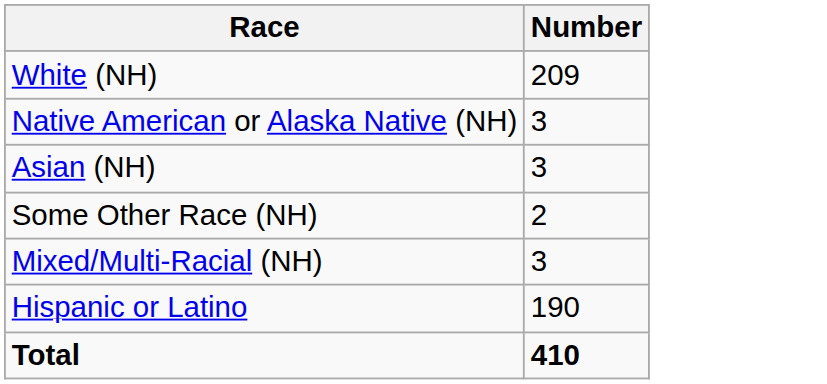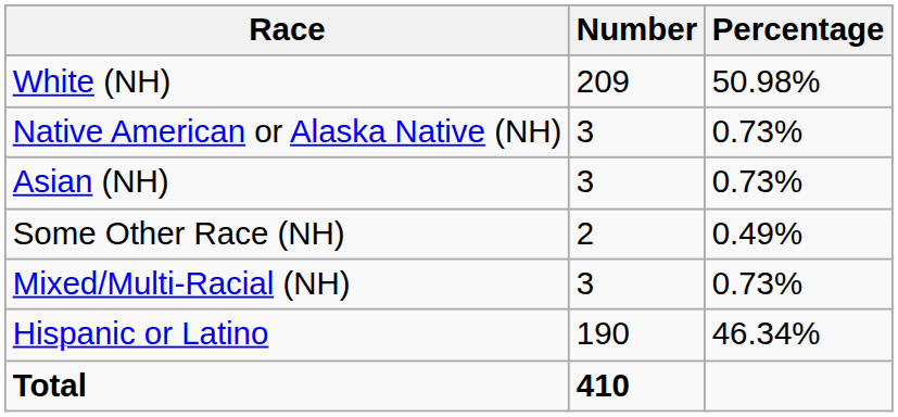 <table class="wikitable">
 <tr>
 <th>Race</th>
 <th>Number</th>
+<th>Percentage</th>
 </tr>
 <tr>
 <td><a href='#'>White</a> (NH)</td>
 <td>209</td>
+<td>50.98%</td>
 </tr>
 <tr>
 <td><a href='#'>Native American</a> or <a href='#'>Alaska Native</a> (NH)</td>
 <td>3</td>
+<td>0.73%</td>
 </tr>
 <tr>
 <td><a href='#'>Asian</a> (NH)</td>
 <td>3</td>
+<td>0.73%</td>
 </tr>
 <tr>
 <td>Some Other Race (NH)</td>
 <td>2</td>
+<td>0.49%</td>
 </tr>
 <tr>
 <td><a href='#'>Mixed/Multi-Racial</a> (NH)</td>
 <td>3</td>
+<td>0.73%</td>
 </tr>
 <tr>
 <td><a href='#'>Hispanic or Latino</a></td>
 <td>190</td>
+<td>46.34%</td>
 </tr>
 <tr>
 <td><strong>Total</strong></td>
 <td><strong>410</strong></td>
+<td></td>
 </tr>
 </table>
